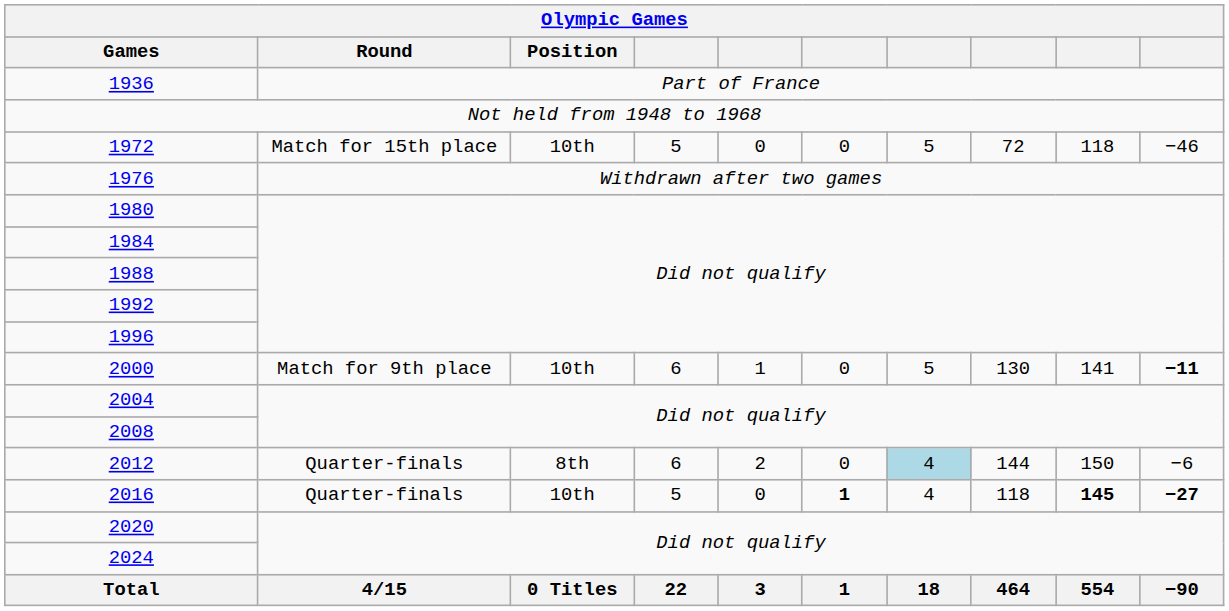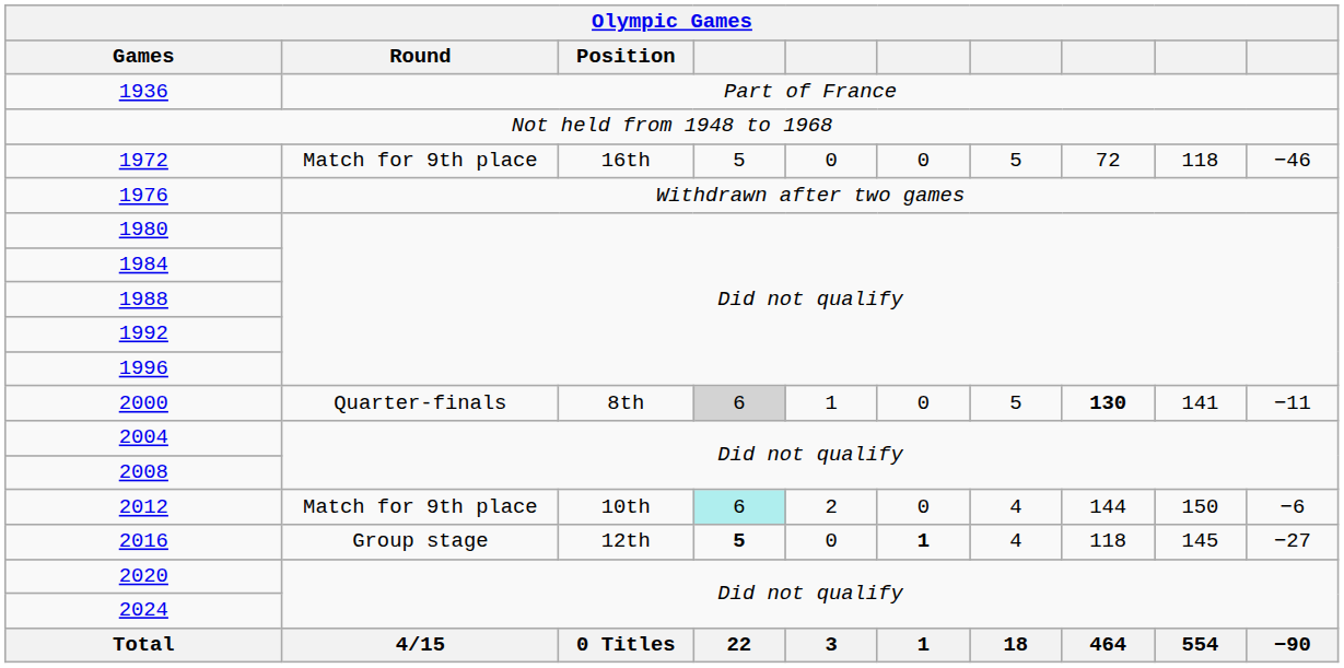 <table class="wikitable" style="font-size:90%; text-align:center;" width="60%">
 <tr>
 <th colspan=10><a href='#'>Olympic Games</a></th>
 </tr>
 <tr>
 <th width="15%">Games</th>
 <th width="15%">Round</th>
 <th width="5%">Position</th>
 <th width="5%"></th>
 <th width="5%"></th>
 <th width="5%"></th>
 <th width="5%"></th>
 <th width="5%"></th>
 <th width="5%"></th>
 <th width="5%"></th>
 </tr>
 <tr>
 <td> <a href='#'>1936</a></td>
 <td colspan="9"><em>Part of France</em></td>
 </tr>
 <tr>
 <td colspan="10"><em>Not held from 1948 to 1968</em></td>
 </tr>
 <tr>
 <td> <a href='#'>1972</a></td>
-<td>Match for 15th place</td>
-<td>10th</td>
+<td>Match for 9th place</td>
+<td>16th</td>
 <td>5</td>
 <td>0</td>
 <td>0</td>
 <td>5</td>
 <td>72</td>
 <td>118</td>
 <td>−46</td>
 </tr>
 <tr>
 <td> <a href='#'>1976</a></td>
 <td colspan="9"><em>Withdrawn after two games</em></td>
 </tr>
 <tr>
 <td> <a href='#'>1980</a></td>
 <td colspan="9" rowspan="5"><em>Did not qualify</em></td>
 </tr>
 <tr>
 <td> <a href='#'>1984</a></td>
 </tr>
 <tr>
 <td> <a href='#'>1988</a></td>
 </tr>
 <tr>
 <td> <a href='#'>1992</a></td>
 </tr>
 <tr>
 <td> <a href='#'>1996</a></td>
 </tr>
 <tr>
 <td> <a href='#'>2000</a></td>
-<td>Match for 9th place</td>
-<td>10th</td>
-<td>6</td>
+<td>Quarter-finals</td>
+<td>8th</td>
+<td style="background: lightgrey;">6</td>
 <td>1</td>
 <td>0</td>
 <td>5</td>
-<td>130</td>
+<td><strong>130</strong></td>
 <td>141</td>
-<td><strong>−11</strong></td>
+<td>−11</td>
 </tr>
 <tr>
 <td> <a href='#'>2004</a></td>
 <td colspan="9" rowspan="2"><em>Did not qualify</em></td>
 </tr>
 <tr>
 <td> <a href='#'>2008</a></td>
 </tr>
 <tr>
 <td> <a href='#'>2012</a></td>
-<td>Quarter-finals</td>
-<td>8th</td>
-<td>6</td>
+<td>Match for 9th place</td>
+<td>10th</td>
+<td style="background: paleturquoise;">6</td>
 <td>2</td>
 <td>0</td>
-<td style="background: lightblue;">4</td>
+<td>4</td>
 <td>144</td>
 <td>150</td>
 <td>−6</td>
 </tr>
 <tr>
 <td> <a href='#'>2016</a></td>
-<td>Quarter-finals</td>
-<td>10th</td>
-<td>5</td>
+<td>Group stage</td>
+<td>12th</td>
+<td><strong>5</strong></td>
 <td>0</td>
 <td><strong>1</strong></td>
 <td>4</td>
 <td>118</td>
-<td><strong>145</strong></td>
-<td><strong>−27</strong></td>
+<td>145</td>
+<td>−27</td>
 </tr>
 <tr>
 <td> <a href='#'>2020</a></td>
 <td colspan="9" rowspan=2><em>Did not qualify</em></td>
 </tr>
 <tr>
 <td> <a href='#'>2024</a></td>
 </tr>
 <tr>
 <th>Total</th>
 <th>4/15</th>
 <th>0 Titles</th>
 <th>22</th>
 <th>3</th>
 <th>1</th>
 <th>18</th>
 <th>464</th>
 <th>554</th>
 <th>−90</th>
 </tr>
 </table>
